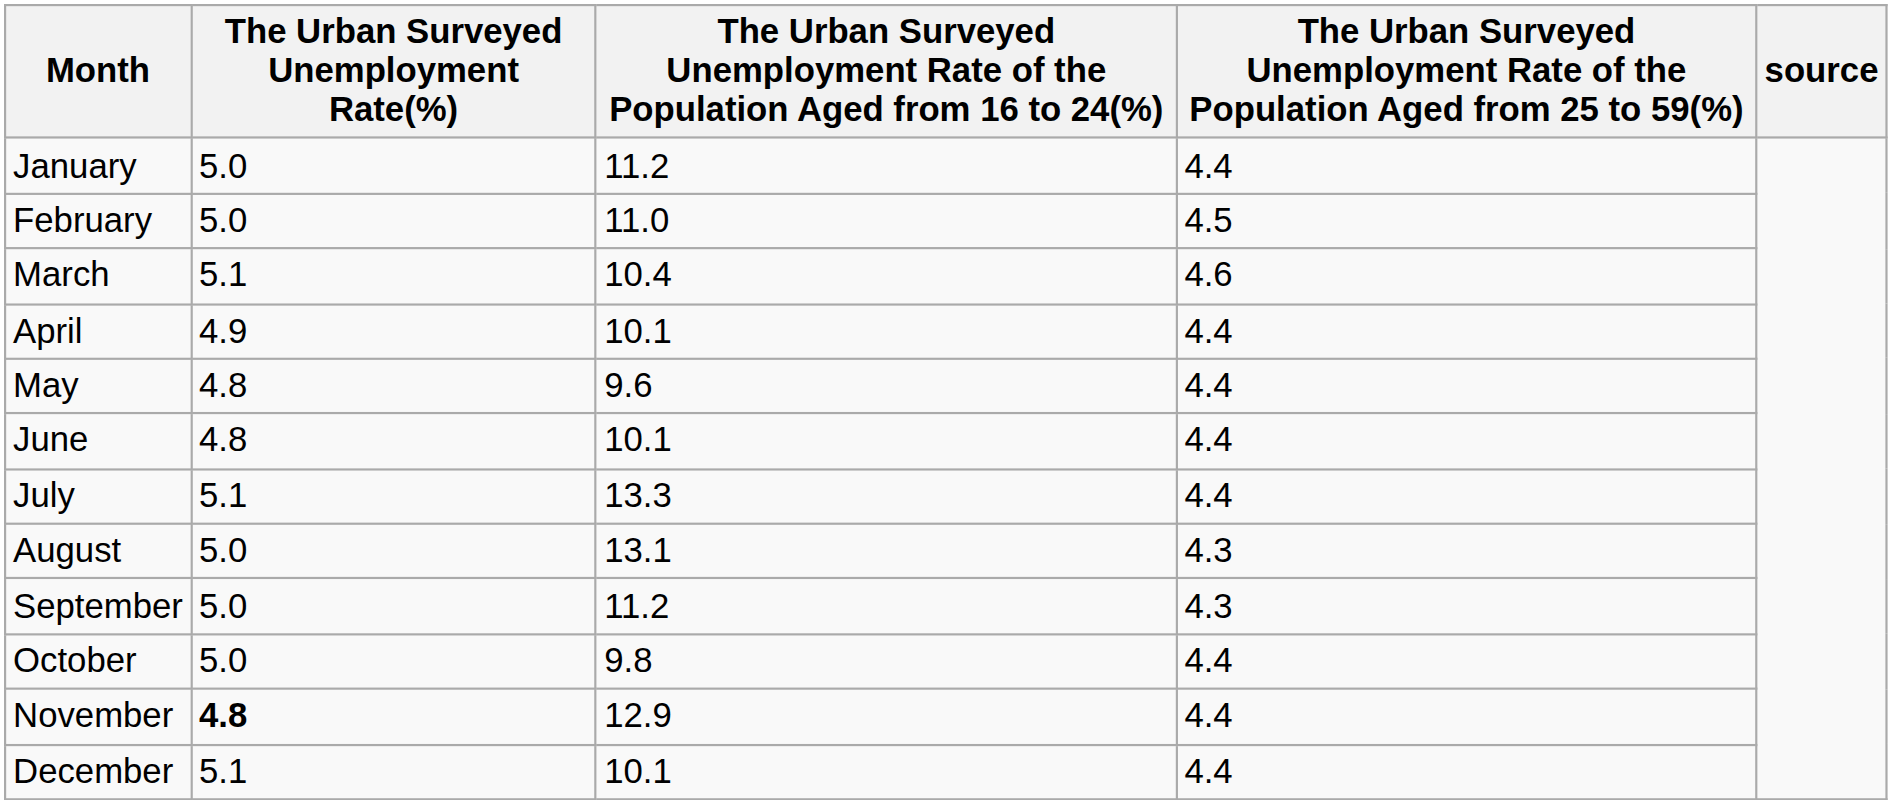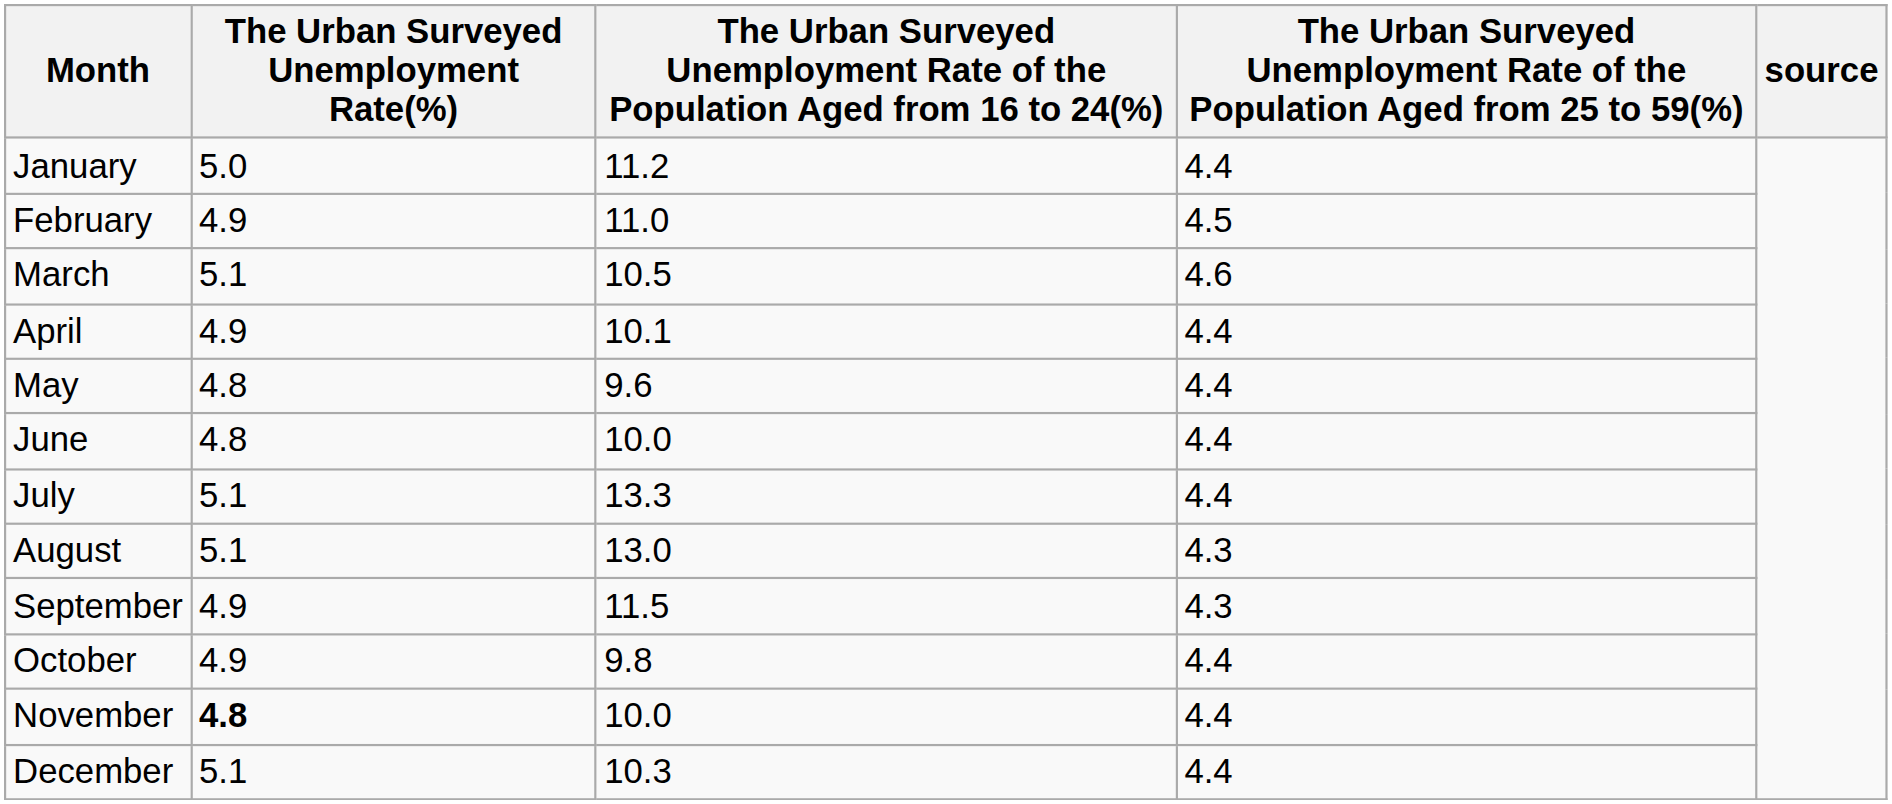 <table class="wikitable">
 <tr>
 <th>Month</th>
 <th>The Urban Surveyed Unemployment Rate(%)</th>
 <th>The Urban Surveyed Unemployment Rate of the Population Aged from 16 to 24(%)</th>
 <th>The Urban Surveyed Unemployment Rate of the Population Aged from 25 to 59(%)</th>
 <th>source</th>
 </tr>
 <tr>
 <td>January</td>
 <td>5.0</td>
 <td>11.2</td>
 <td>4.4</td>
 <td rowspan="12"></td>
 </tr>
 <tr>
 <td>February</td>
-<td>5.0</td>
+<td>4.9</td>
 <td>11.0</td>
 <td>4.5</td>
 </tr>
 <tr>
 <td>March</td>
 <td>5.1</td>
-<td>10.4</td>
+<td>10.5</td>
 <td>4.6</td>
 </tr>
 <tr>
 <td>April</td>
 <td>4.9</td>
 <td>10.1</td>
 <td>4.4</td>
 </tr>
 <tr>
 <td>May</td>
 <td>4.8</td>
 <td>9.6</td>
 <td>4.4</td>
 </tr>
 <tr>
 <td>June</td>
 <td>4.8</td>
-<td>10.1</td>
+<td>10.0</td>
 <td>4.4</td>
 </tr>
 <tr>
 <td>July</td>
 <td>5.1</td>
 <td>13.3</td>
 <td>4.4</td>
 </tr>
 <tr>
 <td>August</td>
-<td>5.0</td>
-<td>13.1</td>
+<td>5.1</td>
+<td>13.0</td>
 <td>4.3</td>
 </tr>
 <tr>
 <td>September</td>
-<td>5.0</td>
-<td>11.2</td>
+<td>4.9</td>
+<td>11.5</td>
 <td>4.3</td>
 </tr>
 <tr>
 <td>October</td>
-<td>5.0</td>
+<td>4.9</td>
 <td>9.8</td>
 <td>4.4</td>
 </tr>
 <tr>
 <td>November</td>
 <td><strong>4.8</strong></td>
-<td>12.9</td>
+<td>10.0</td>
 <td>4.4</td>
 </tr>
 <tr>
 <td>December</td>
 <td>5.1</td>
-<td>10.1</td>
+<td>10.3</td>
 <td>4.4</td>
 </tr>
 </table>
